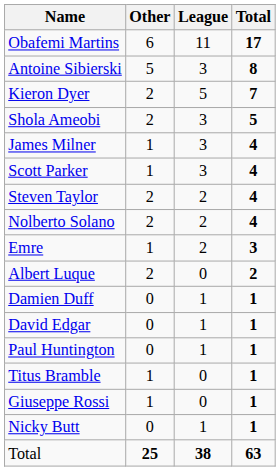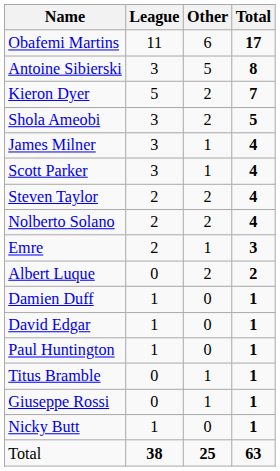 <table class="wikitable" style="text-align:center">
 <tr>
 <th>Name</th>
+<th>League</th>
 <th>Other</th>
-<th>League</th>
 <th>Total</th>
 </tr>
 <tr>
 <td align="left"><a href='#'>Obafemi Martins</a></td>
+<td>11</td>
 <td>6</td>
-<td>11</td>
 <td><strong>17</strong></td>
 </tr>
 <tr>
 <td align="left"><a href='#'>Antoine Sibierski</a></td>
+<td>3</td>
 <td>5</td>
-<td>3</td>
 <td><strong>8</strong></td>
 </tr>
 <tr>
 <td align="left"><a href='#'>Kieron Dyer</a></td>
+<td>5</td>
 <td>2</td>
-<td>5</td>
 <td><strong>7</strong></td>
 </tr>
 <tr>
 <td align="left"><a href='#'>Shola Ameobi</a></td>
+<td>3</td>
 <td>2</td>
-<td>3</td>
 <td><strong>5</strong></td>
 </tr>
 <tr>
 <td align="left"><a href='#'>James Milner</a></td>
+<td>3</td>
 <td>1</td>
-<td>3</td>
 <td><strong>4</strong></td>
 </tr>
 <tr>
 <td align="left"><a href='#'>Scott Parker</a></td>
+<td>3</td>
 <td>1</td>
-<td>3</td>
 <td><strong>4</strong></td>
 </tr>
 <tr>
 <td align="left"><a href='#'>Steven Taylor</a></td>
 <td>2</td>
 <td>2</td>
 <td><strong>4</strong></td>
 </tr>
 <tr>
 <td align="left"><a href='#'>Nolberto Solano</a></td>
 <td>2</td>
 <td>2</td>
 <td><strong>4</strong></td>
 </tr>
 <tr>
 <td align="left"><a href='#'>Emre</a></td>
+<td>2</td>
 <td>1</td>
-<td>2</td>
 <td><strong>3</strong></td>
 </tr>
 <tr>
 <td align="left"><a href='#'>Albert Luque</a></td>
+<td>0</td>
 <td>2</td>
-<td>0</td>
 <td><strong>2</strong></td>
 </tr>
 <tr>
 <td align="left"><a href='#'>Damien Duff</a></td>
+<td>1</td>
+<td>0</td>
+<td><strong>1</strong></td>
+</tr>
+<tr>
+<td align="left"><a href='#'>David Edgar</a></td>
+<td>1</td>
+<td>0</td>
+<td><strong>1</strong></td>
+</tr>
+<tr>
+<td align="left"><a href='#'>Paul Huntington</a></td>
+<td>1</td>
+<td>0</td>
+<td><strong>1</strong></td>
+</tr>
+<tr>
+<td align="left"><a href='#'>Titus Bramble</a></td>
 <td>0</td>
 <td>1</td>
 <td><strong>1</strong></td>
 </tr>
 <tr>
-<td align="left"><a href='#'>David Edgar</a></td>
+<td align="left"><a href='#'>Giuseppe Rossi</a></td>
 <td>0</td>
 <td>1</td>
 <td><strong>1</strong></td>
 </tr>
 <tr>
-<td align="left"><a href='#'>Paul Huntington</a></td>
-<td>0</td>
-<td>1</td>
-<td><strong>1</strong></td>
-</tr>
-<tr>
-<td align="left"><a href='#'>Titus Bramble</a></td>
+<td align="left"><a href='#'>Nicky Butt</a></td>
 <td>1</td>
 <td>0</td>
 <td><strong>1</strong></td>
 </tr>
 <tr>
-<td align="left"><a href='#'>Giuseppe Rossi</a></td>
-<td>1</td>
-<td>0</td>
-<td><strong>1</strong></td>
-</tr>
-<tr>
-<td align="left"><a href='#'>Nicky Butt</a></td>
-<td>0</td>
-<td>1</td>
-<td><strong>1</strong></td>
-</tr>
-<tr>
 <td align="left">Total</td>
+<td><strong>38</strong></td>
 <td><strong>25</strong></td>
-<td><strong>38</strong></td>
 <td><strong>63</strong></td>
 </tr>
 </table>
